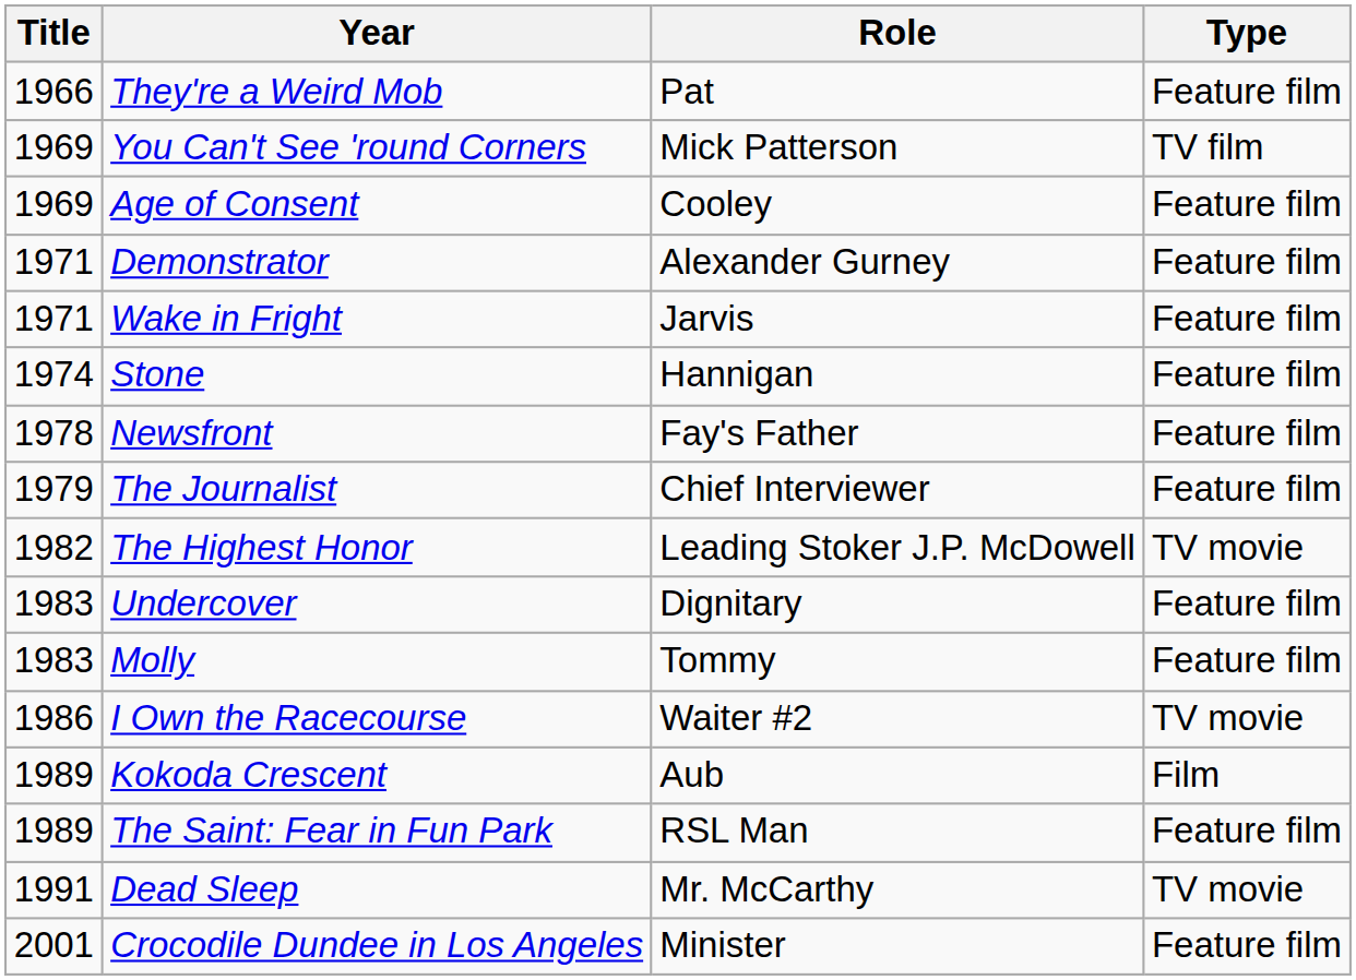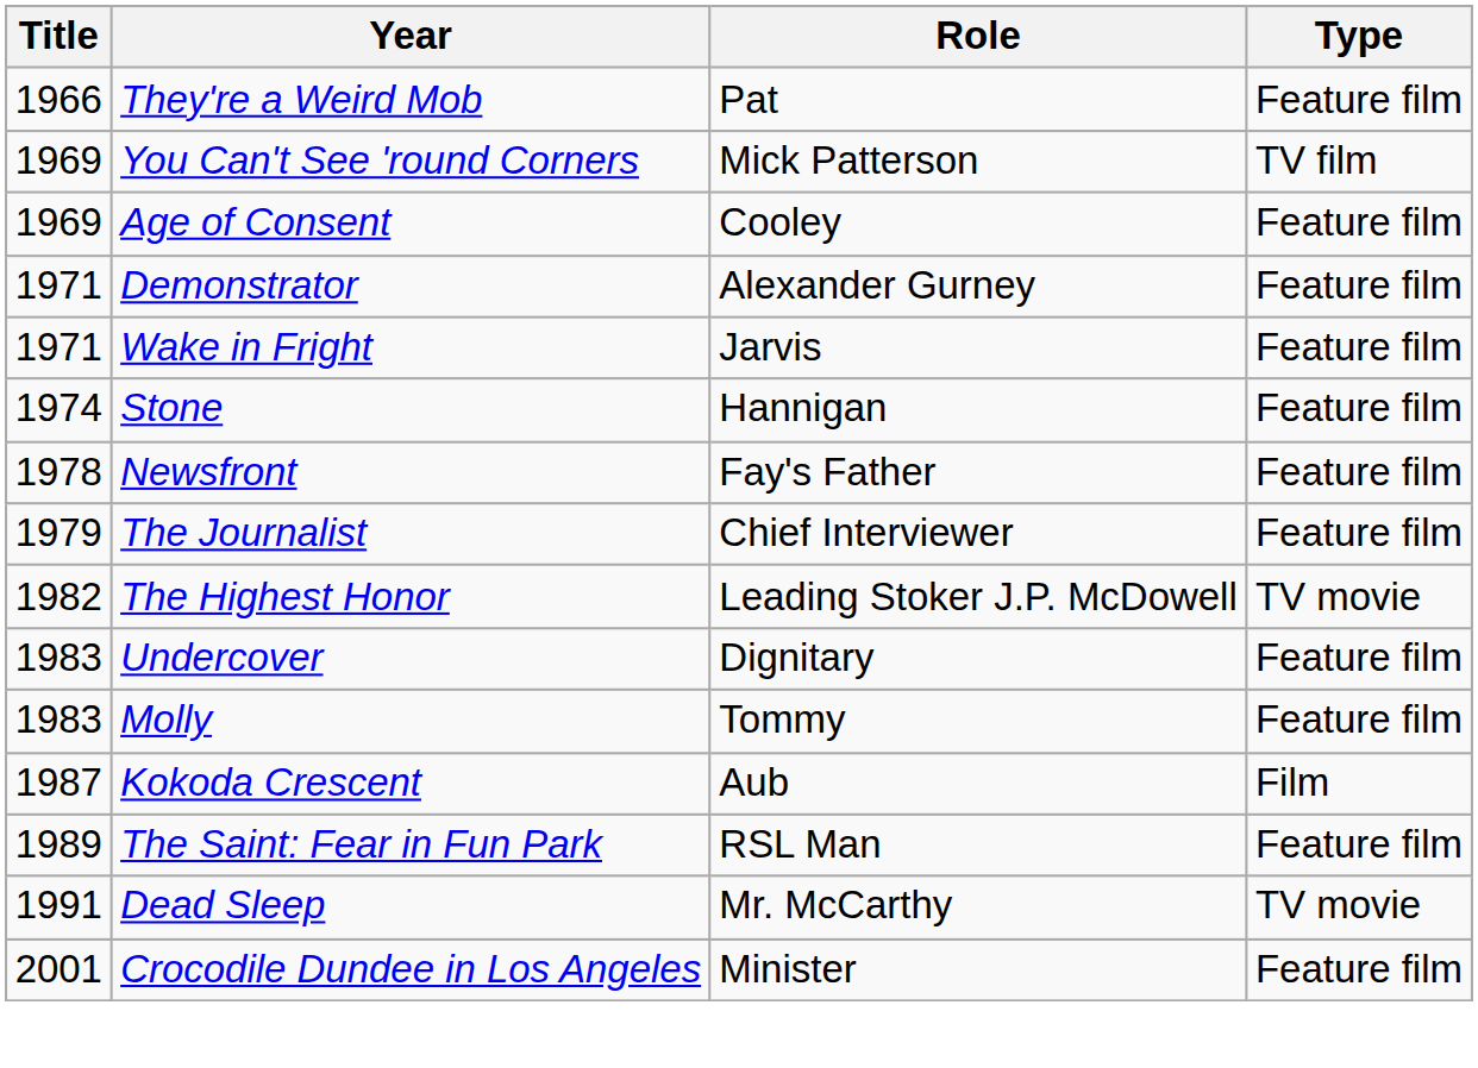 <table class="wikitable">
 <tr>
 <th>Title</th>
 <th>Year</th>
 <th>Role</th>
 <th>Type</th>
 </tr>
 <tr>
 <td>1966</td>
 <td><em><a href='#'>They're a Weird Mob</a></em></td>
 <td>Pat</td>
 <td>Feature film</td>
 </tr>
 <tr>
 <td>1969</td>
 <td><em><a href='#'>You Can't See 'round Corners</a></em></td>
 <td>Mick Patterson</td>
 <td>TV film</td>
 </tr>
 <tr>
 <td>1969</td>
 <td><em><a href='#'>Age of Consent</a></em></td>
 <td>Cooley</td>
 <td>Feature film</td>
 </tr>
 <tr>
 <td>1971</td>
 <td><em><a href='#'>Demonstrator</a></em></td>
 <td>Alexander Gurney</td>
 <td>Feature film</td>
 </tr>
 <tr>
 <td>1971</td>
 <td><em><a href='#'>Wake in Fright</a></em></td>
 <td>Jarvis</td>
 <td>Feature film</td>
 </tr>
 <tr>
 <td>1974</td>
 <td><em><a href='#'>Stone</a></em></td>
 <td>Hannigan</td>
 <td>Feature film</td>
 </tr>
 <tr>
 <td>1978</td>
 <td><em><a href='#'>Newsfront</a></em></td>
 <td>Fay's Father</td>
 <td>Feature film</td>
 </tr>
 <tr>
 <td>1979</td>
 <td><em><a href='#'>The Journalist</a></em></td>
 <td>Chief Interviewer</td>
 <td>Feature film</td>
 </tr>
 <tr>
 <td>1982</td>
 <td><em><a href='#'>The Highest Honor</a></em></td>
 <td>Leading Stoker J.P. McDowell</td>
 <td>TV movie</td>
 </tr>
 <tr>
 <td>1983</td>
 <td><em><a href='#'>Undercover</a></em></td>
 <td>Dignitary</td>
 <td>Feature film</td>
 </tr>
 <tr>
 <td>1983</td>
 <td><em><a href='#'>Molly</a></em></td>
 <td>Tommy</td>
 <td>Feature film</td>
 </tr>
 <tr>
-<td>1986</td>
-<td><em><a href='#'>I Own the Racecourse</a></em></td>
-<td>Waiter #2</td>
-<td>TV movie</td>
-</tr>
-<tr>
-<td>1989</td>
+<td>1987</td>
 <td><em><a href='#'>Kokoda Crescent</a></em></td>
 <td>Aub</td>
 <td>Film</td>
 </tr>
 <tr>
 <td>1989</td>
 <td><em><a href='#'>The Saint: Fear in Fun Park</a></em></td>
 <td>RSL Man</td>
 <td>Feature film</td>
 </tr>
 <tr>
 <td>1991</td>
 <td><em><a href='#'>Dead Sleep</a></em></td>
 <td>Mr. McCarthy</td>
 <td>TV movie</td>
 </tr>
 <tr>
 <td>2001</td>
 <td><em><a href='#'>Crocodile Dundee in Los Angeles</a></em></td>
 <td>Minister</td>
 <td>Feature film</td>
 </tr>
 </table>
